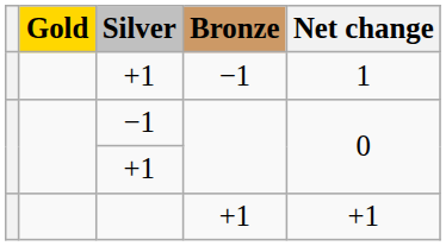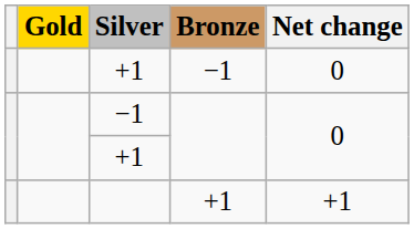 <table class="wikitable plainrowheaders sortable" style="text-align:center">
 <tr>
 <th scope="col"></th>
 <th scope="col" style="background-color:gold">Gold</th>
 <th scope="col" style="background-color:silver">Silver</th>
 <th scope="col" style="background-color:#c96">Bronze</th>
 <th scope="col">Net change</th>
 </tr>
 <tr>
 <th scope="row" style="text-align:left"></th>
 <td></td>
 <td>+1</td>
 <td>−1</td>
-<td>1</td>
+<td>0</td>
 </tr>
 <tr>
 <th scope="row" rowspan="2" style="text-align:left"></th>
 <td rowspan="2"></td>
 <td>−1</td>
 <td rowspan="2"></td>
 <td rowspan="2">0</td>
 </tr>
 <tr>
 <td>+1</td>
 </tr>
 <tr>
 <th scope="row" style="text-align:left"></th>
 <td></td>
 <td></td>
 <td>+1</td>
 <td>+1</td>
 </tr>
 </table>
